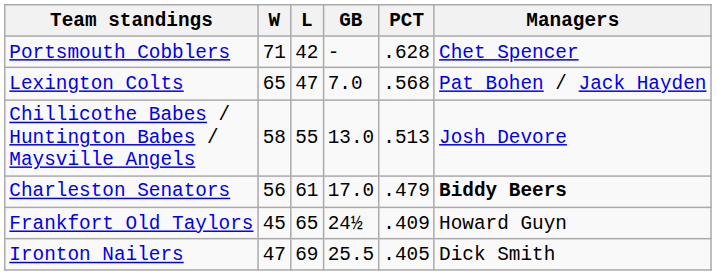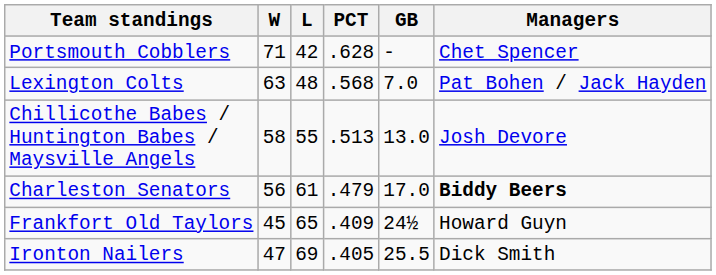 <table class="wikitable">
 <tr>
 <th>Team standings</th>
 <th>W</th>
 <th>L</th>
+<th>PCT</th>
 <th>GB</th>
-<th>PCT</th>
 <th>Managers</th>
 </tr>
 <tr>
 <td><a href='#'>Portsmouth Cobblers</a></td>
 <td>71</td>
 <td>42</td>
+<td>.628</td>
 <td>-</td>
-<td>.628</td>
 <td><a href='#'>Chet Spencer</a></td>
 </tr>
 <tr>
 <td><a href='#'>Lexington Colts</a></td>
-<td>65</td>
-<td>47</td>
+<td>63</td>
+<td>48</td>
+<td>.568</td>
 <td>7.0</td>
-<td>.568</td>
 <td><a href='#'>Pat Bohen</a> / <a href='#'>Jack Hayden</a></td>
 </tr>
 <tr>
 <td><a href='#'>Chillicothe Babes</a> /<br> <a href='#'>Huntington Babes</a> /<br> <a href='#'>Maysville Angels</a></td>
 <td>58</td>
 <td>55</td>
+<td>.513</td>
 <td>13.0</td>
-<td>.513</td>
 <td><a href='#'>Josh Devore</a></td>
 </tr>
 <tr>
 <td><a href='#'>Charleston Senators</a></td>
 <td>56</td>
 <td>61</td>
+<td>.479</td>
 <td>17.0</td>
-<td>.479</td>
 <td><strong>Biddy Beers</strong></td>
 </tr>
 <tr>
 <td><a href='#'>Frankfort Old Taylors</a></td>
 <td>45</td>
 <td>65</td>
+<td>.409</td>
 <td>24½</td>
-<td>.409</td>
 <td>Howard Guyn</td>
 </tr>
 <tr>
 <td><a href='#'>Ironton Nailers</a></td>
 <td>47</td>
 <td>69</td>
+<td>.405</td>
 <td>25.5</td>
-<td>.405</td>
 <td>Dick Smith</td>
 </tr>
 </table>
